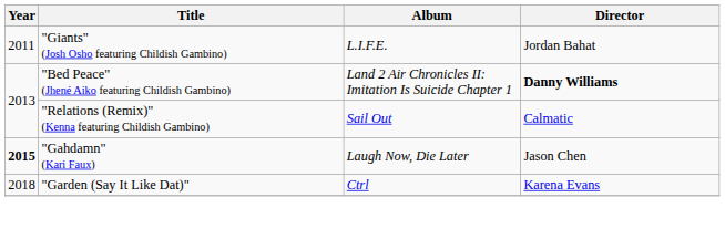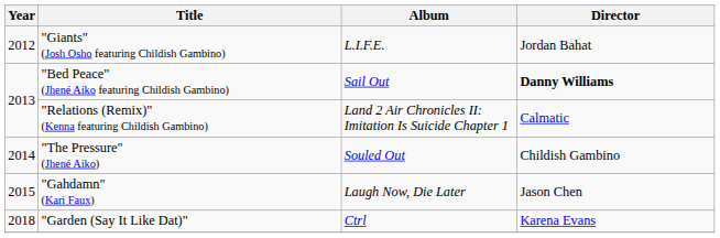 <table class="wikitable">
 <tr>
 <th width=10>Year</th>
 <th width=350>Title</th>
 <th width=200>Album</th>
 <th width=225>Director</th>
 </tr>
 <tr>
-<td>2011</td>
+<td>2012</td>
 <td>"Giants"<br><small>(<a href='#'>Josh Osho</a> featuring Childish Gambino)</small></td>
 <td><em>L.I.F.E.</em></td>
 <td>Jordan Bahat</td>
 </tr>
 <tr>
 <td rowspan="2">2013</td>
 <td>"Bed Peace"<br><small>(<a href='#'>Jhené Aiko</a> featuring Childish Gambino)</small></td>
-<td><em>Land 2 Air Chronicles II: Imitation Is Suicide Chapter 1</em></td>
+<td><em><a href='#'>Sail Out</a></em></td>
 <td><strong>Danny Williams</strong></td>
 </tr>
 <tr>
 <td>"Relations (Remix)"<br><small>(<a href='#'>Kenna</a> featuring Childish Gambino)</small></td>
-<td><em><a href='#'>Sail Out</a></em></td>
+<td><em>Land 2 Air Chronicles II: Imitation Is Suicide Chapter 1</em></td>
 <td><a href='#'>Calmatic</a></td>
 </tr>
 <tr>
-<td><strong>2015</strong></td>
+<td>2014</td>
+<td>"The Pressure"<br><small>(<a href='#'>Jhené Aiko</a>)</small></td>
+<td><em><a href='#'>Souled Out</a></em></td>
+<td>Childish Gambino</td>
+</tr>
+<tr>
+<td>2015</td>
 <td>"Gahdamn"<br><small>(<a href='#'>Kari Faux</a>)</small></td>
 <td><em>Laugh Now, Die Later</em></td>
 <td>Jason Chen</td>
 </tr>
 <tr>
 <td>2018</td>
 <td>"Garden (Say It Like Dat)" </td>
 <td><em><a href='#'>Ctrl</a></em></td>
 <td><a href='#'>Karena Evans</a></td>
 </tr>
 <tr>
 </tr>
 </table>
